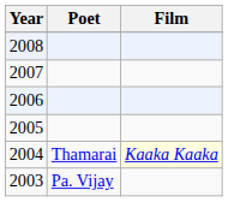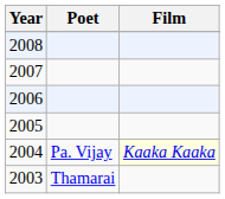 <table class="wikitable">
 <tr>
 <th>Year</th>
 <th>Poet</th>
 <th>Film</th>
 </tr>
 <tr>
 </tr>
 <tr bgcolor=#edf3fe>
 <td>2008</td>
 <td></td>
 <td></td>
 </tr>
 <tr>
 <td>2007</td>
 <td></td>
 <td></td>
 </tr>
 <tr bgcolor=#edf3fe>
 <td>2006</td>
 <td></td>
 <td></td>
 </tr>
 <tr>
 <td>2005</td>
 <td></td>
 <td></td>
 </tr>
 <tr>
 <td>2004</td>
-<td><a href='#'>Thamarai</a></td>
+<td><a href='#'>Pa. Vijay</a></td>
 <td style="background: lightyellow;"><em><a href='#'>Kaaka Kaaka</a></em></td>
 </tr>
 <tr>
 <td>2003</td>
-<td><a href='#'>Pa. Vijay</a></td>
+<td><a href='#'>Thamarai</a></td>
 <td></td>
 </tr>
 </table>
